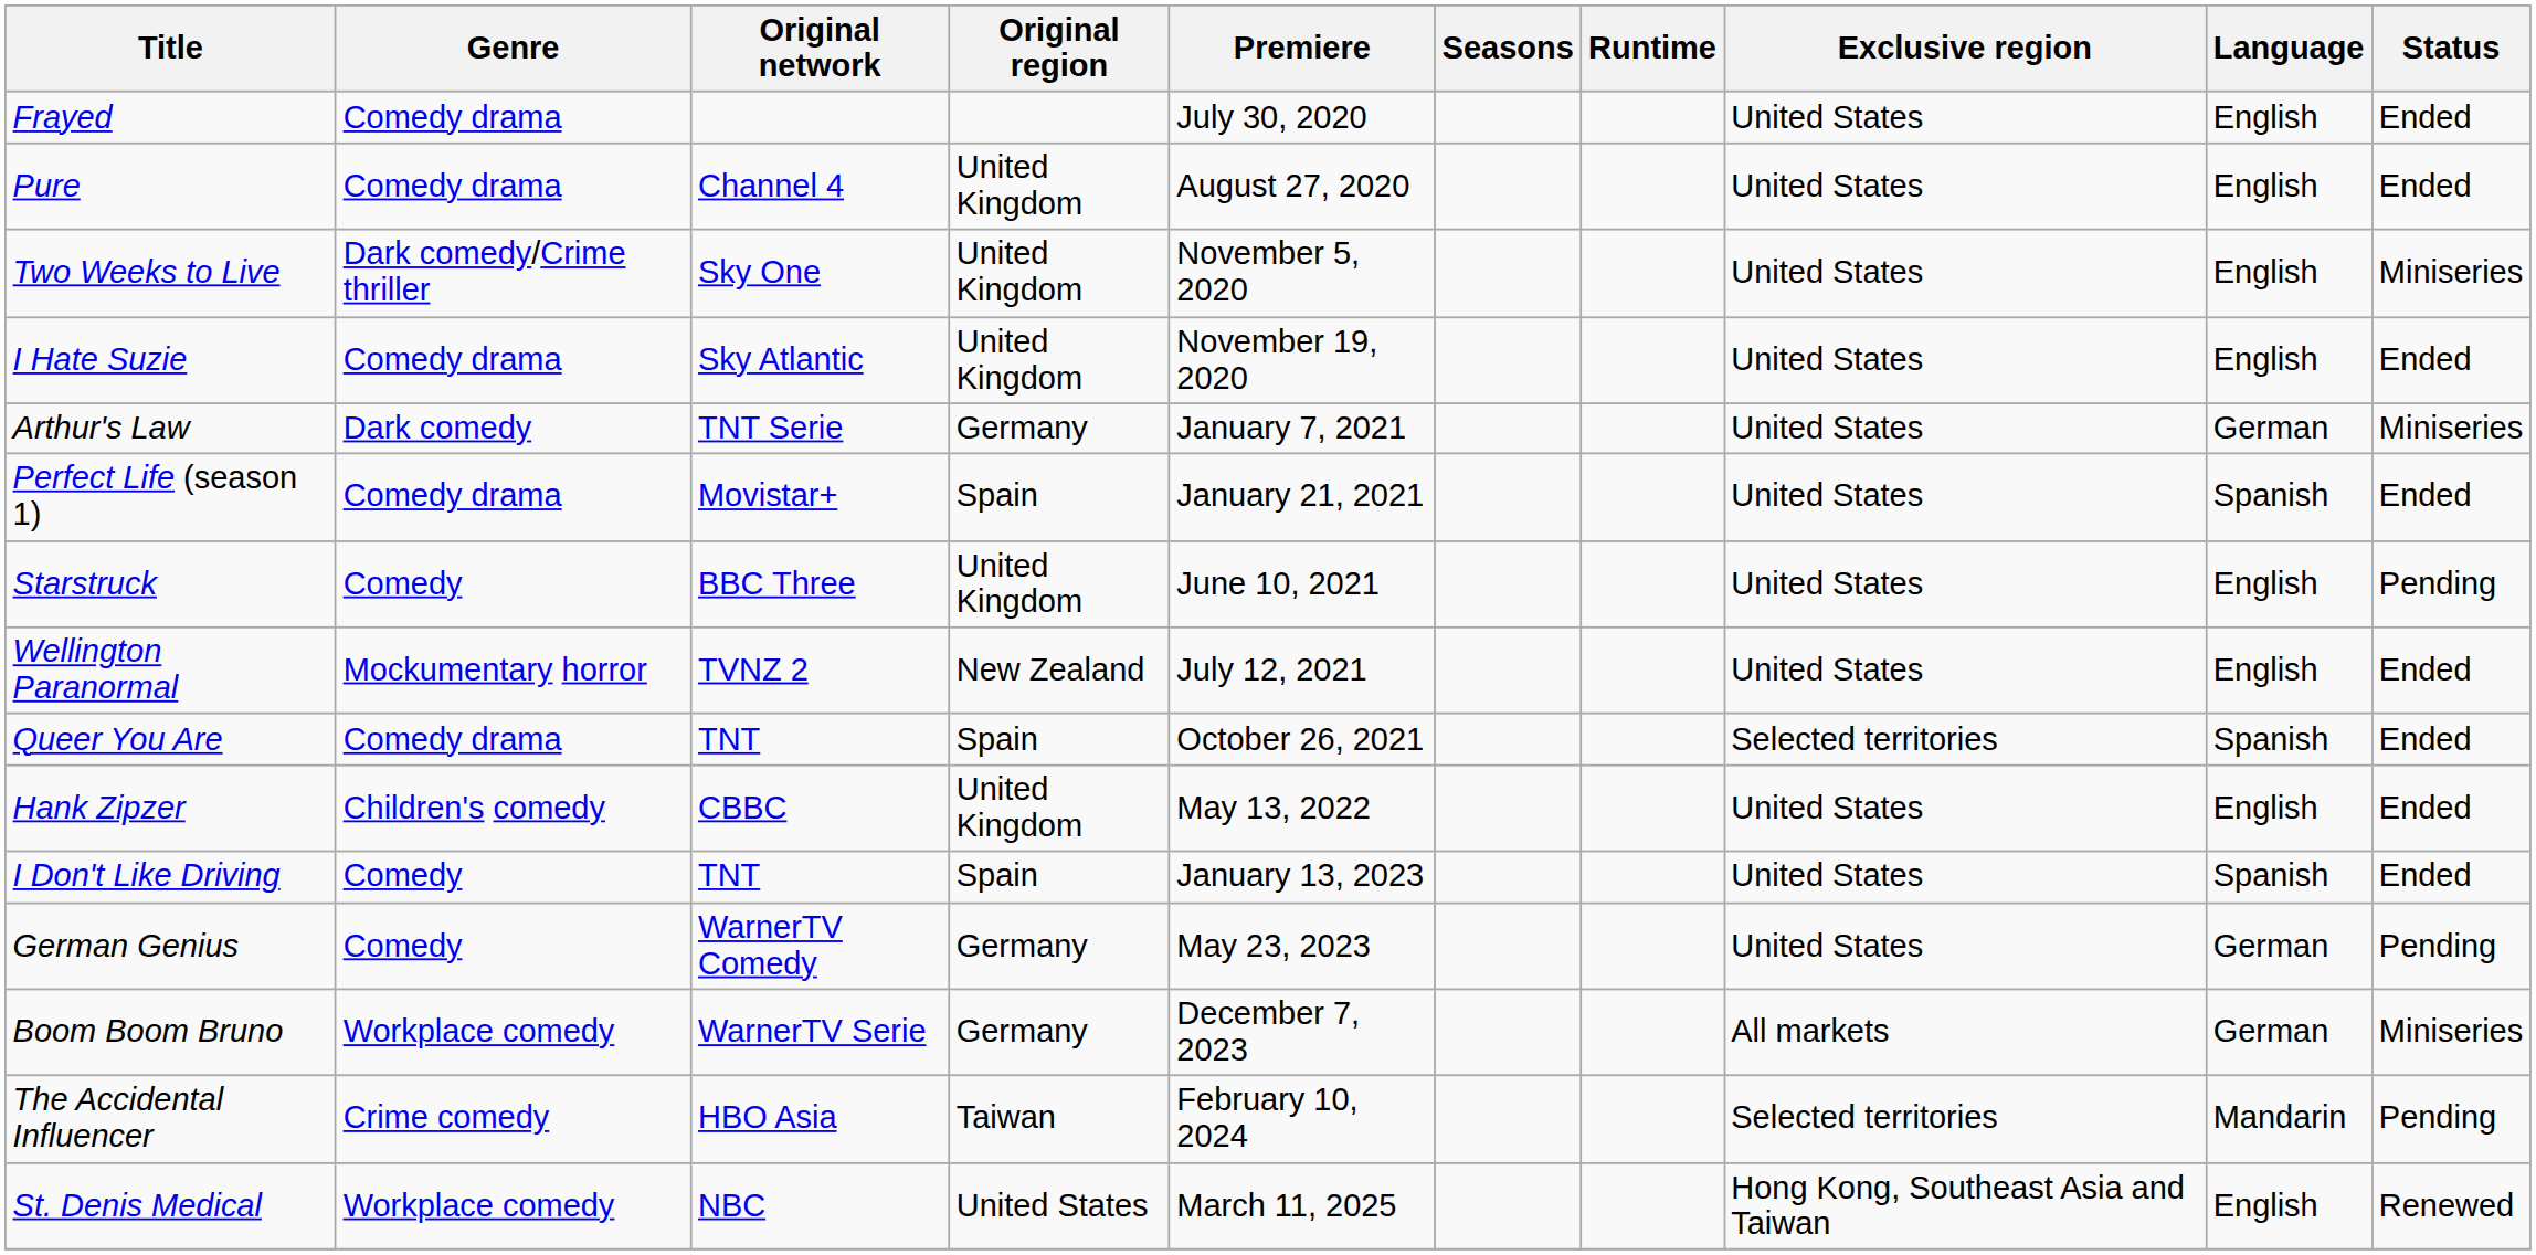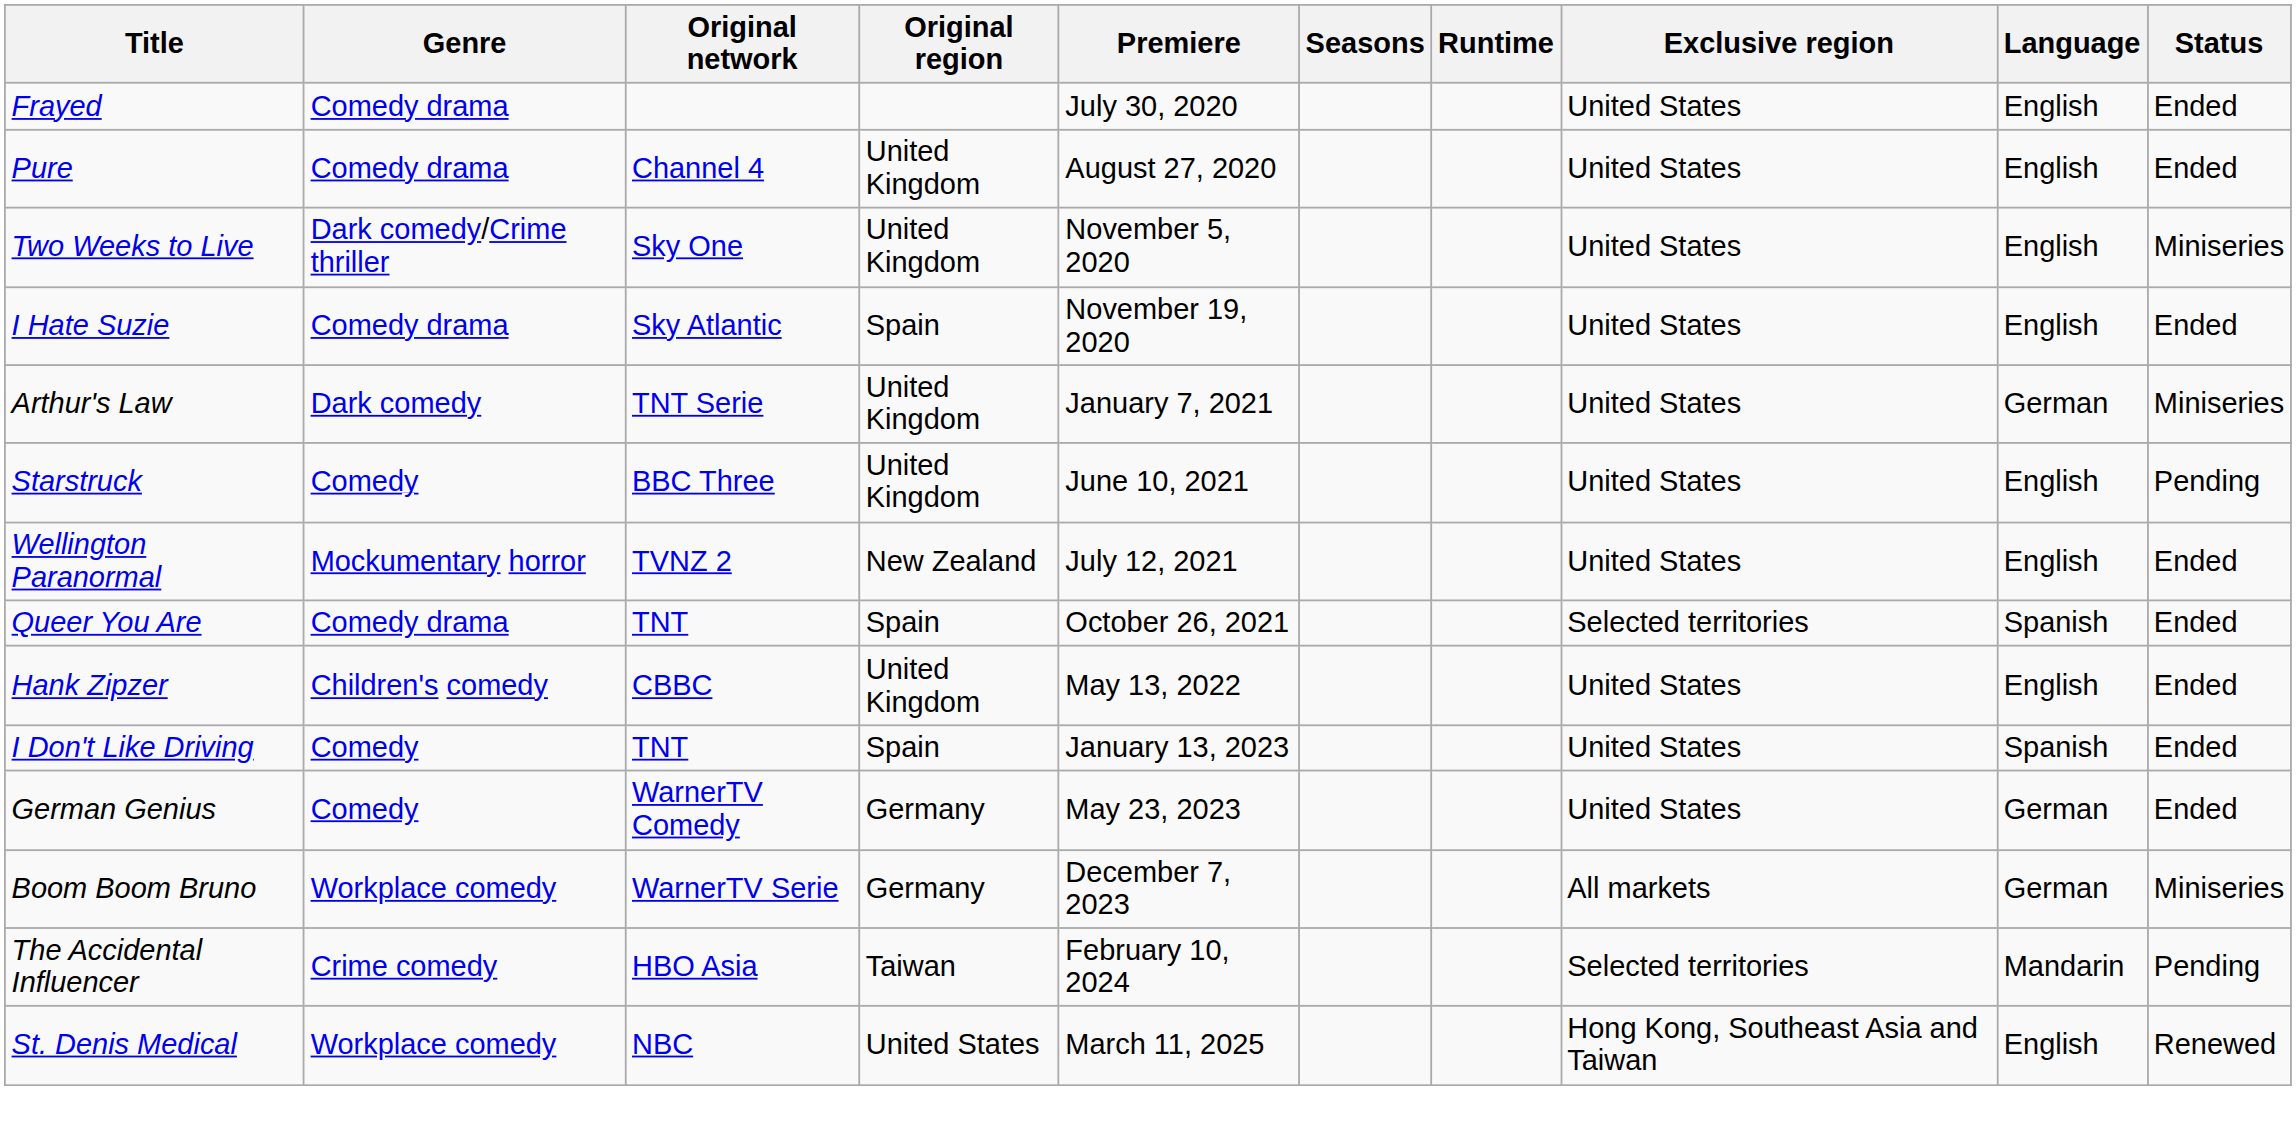 <table class="wikitable sortable" style="width:100%;">
 <tr>
 <th>Title</th>
 <th>Genre</th>
 <th>Original network</th>
 <th>Original region</th>
 <th>Premiere</th>
 <th>Seasons</th>
 <th>Runtime</th>
 <th>Exclusive region</th>
 <th>Language</th>
 <th>Status</th>
 </tr>
 <tr>
 <td><em><a href='#'>Frayed</a></em></td>
 <td><a href='#'>Comedy drama</a></td>
 <td></td>
 <td></td>
 <td>July 30, 2020</td>
 <td></td>
 <td></td>
 <td>United States</td>
 <td>English</td>
 <td>Ended</td>
 </tr>
 <tr>
 <td><em><a href='#'>Pure</a></em></td>
 <td><a href='#'>Comedy drama</a></td>
 <td><a href='#'>Channel 4</a></td>
 <td>United Kingdom</td>
 <td>August 27, 2020</td>
 <td></td>
 <td></td>
 <td>United States</td>
 <td>English</td>
 <td>Ended</td>
 </tr>
 <tr>
 <td><em><a href='#'>Two Weeks to Live</a></em></td>
 <td><a href='#'>Dark comedy</a>/<a href='#'>Crime thriller</a></td>
 <td><a href='#'>Sky One</a></td>
 <td>United Kingdom</td>
 <td>November 5, 2020</td>
 <td></td>
 <td></td>
 <td>United States</td>
 <td>English</td>
 <td>Miniseries</td>
 </tr>
 <tr>
 <td><em><a href='#'>I Hate Suzie</a></em></td>
 <td><a href='#'>Comedy drama</a></td>
 <td><a href='#'>Sky Atlantic</a></td>
-<td>United Kingdom</td>
+<td>Spain</td>
 <td>November 19, 2020</td>
 <td></td>
 <td></td>
 <td>United States</td>
 <td>English</td>
 <td>Ended</td>
 </tr>
 <tr>
 <td><em>Arthur's Law</em></td>
 <td><a href='#'>Dark comedy</a></td>
 <td><a href='#'>TNT Serie</a></td>
-<td>Germany</td>
+<td>United Kingdom</td>
 <td>January 7, 2021</td>
 <td></td>
 <td></td>
 <td>United States</td>
 <td>German</td>
 <td>Miniseries</td>
-</tr>
-<tr>
-<td><em><a href='#'>Perfect Life</a></em> (season 1)</td>
-<td><a href='#'>Comedy drama</a></td>
-<td><a href='#'>Movistar+</a></td>
-<td>Spain</td>
-<td>January 21, 2021</td>
-<td></td>
-<td></td>
-<td>United States</td>
-<td>Spanish</td>
-<td>Ended</td>
 </tr>
 <tr>
 <td><em><a href='#'>Starstruck</a></em></td>
 <td><a href='#'>Comedy</a></td>
 <td><a href='#'>BBC Three</a></td>
 <td>United Kingdom</td>
 <td>June 10, 2021</td>
 <td></td>
 <td></td>
 <td>United States</td>
 <td>English</td>
 <td>Pending</td>
 </tr>
 <tr>
 <td><em><a href='#'>Wellington Paranormal</a></em></td>
 <td><a href='#'>Mockumentary</a> <a href='#'>horror</a></td>
 <td><a href='#'>TVNZ 2</a></td>
 <td>New Zealand</td>
 <td>July 12, 2021</td>
 <td></td>
 <td></td>
 <td>United States</td>
 <td>English</td>
 <td>Ended</td>
 </tr>
 <tr>
 <td><em><a href='#'>Queer You Are</a></em></td>
 <td><a href='#'>Comedy drama</a></td>
 <td><a href='#'>TNT</a></td>
 <td>Spain</td>
 <td>October 26, 2021</td>
 <td></td>
 <td></td>
 <td>Selected territories</td>
 <td>Spanish</td>
 <td>Ended</td>
 </tr>
 <tr>
 <td><em><a href='#'>Hank Zipzer</a></em></td>
 <td><a href='#'>Children's</a> <a href='#'>comedy</a></td>
 <td><a href='#'>CBBC</a></td>
 <td>United Kingdom</td>
 <td>May 13, 2022</td>
 <td></td>
 <td></td>
 <td>United States</td>
 <td>English</td>
 <td>Ended</td>
 </tr>
 <tr>
 <td><em><a href='#'>I Don't Like Driving</a></em></td>
 <td><a href='#'>Comedy</a></td>
 <td><a href='#'>TNT</a></td>
 <td>Spain</td>
 <td>January 13, 2023</td>
 <td></td>
 <td></td>
 <td>United States</td>
 <td>Spanish</td>
 <td>Ended</td>
 </tr>
 <tr>
 <td><em>German Genius</em></td>
 <td><a href='#'>Comedy</a></td>
 <td><a href='#'>WarnerTV Comedy</a></td>
 <td>Germany</td>
 <td>May 23, 2023</td>
 <td></td>
 <td></td>
 <td>United States</td>
 <td>German</td>
-<td>Pending</td>
+<td>Ended</td>
 </tr>
 <tr>
 <td><em>Boom Boom Bruno</em></td>
 <td><a href='#'>Workplace comedy</a></td>
 <td><a href='#'>WarnerTV Serie</a></td>
 <td>Germany</td>
 <td>December 7, 2023</td>
 <td></td>
 <td></td>
 <td>All markets</td>
 <td>German</td>
 <td>Miniseries</td>
 </tr>
 <tr>
 <td><em>The Accidental Influencer</em></td>
 <td><a href='#'>Crime comedy</a></td>
 <td><a href='#'>HBO Asia</a></td>
 <td>Taiwan</td>
 <td>February 10, 2024</td>
 <td></td>
 <td></td>
 <td>Selected territories</td>
 <td>Mandarin</td>
 <td>Pending</td>
 </tr>
 <tr>
 <td><em><a href='#'>St. Denis Medical</a></em></td>
 <td><a href='#'>Workplace comedy</a></td>
 <td><a href='#'>NBC</a></td>
 <td>United States</td>
 <td>March 11, 2025</td>
 <td></td>
 <td></td>
 <td>Hong Kong, Southeast Asia and Taiwan</td>
 <td>English</td>
 <td>Renewed</td>
 </tr>
 <tr>
 </tr>
 </table>
